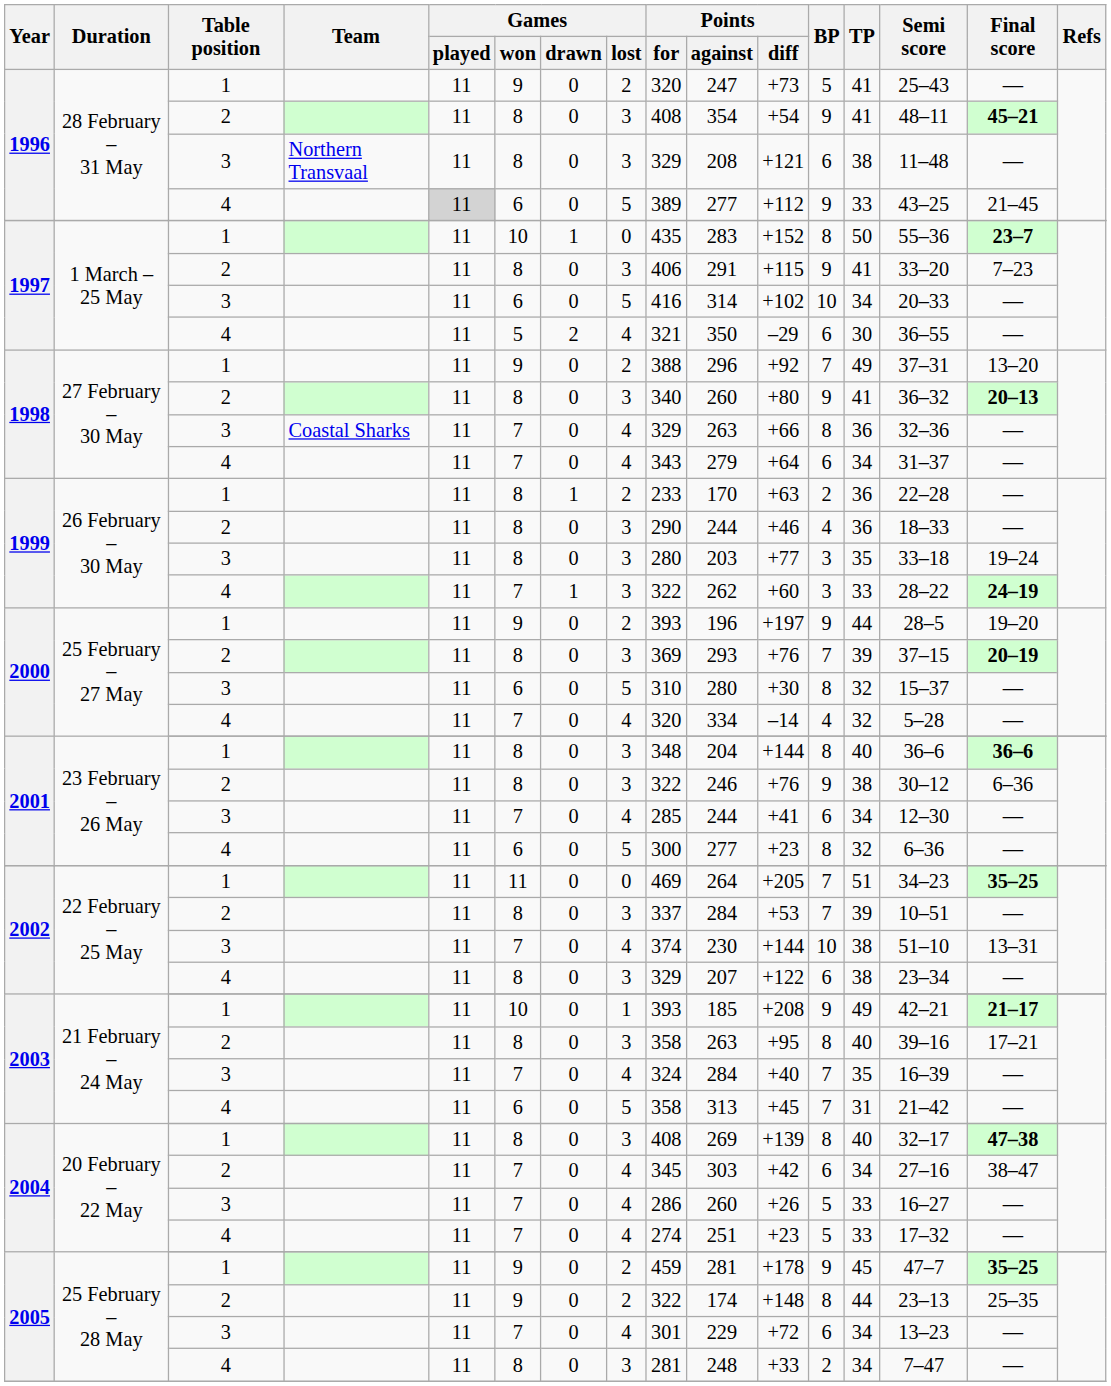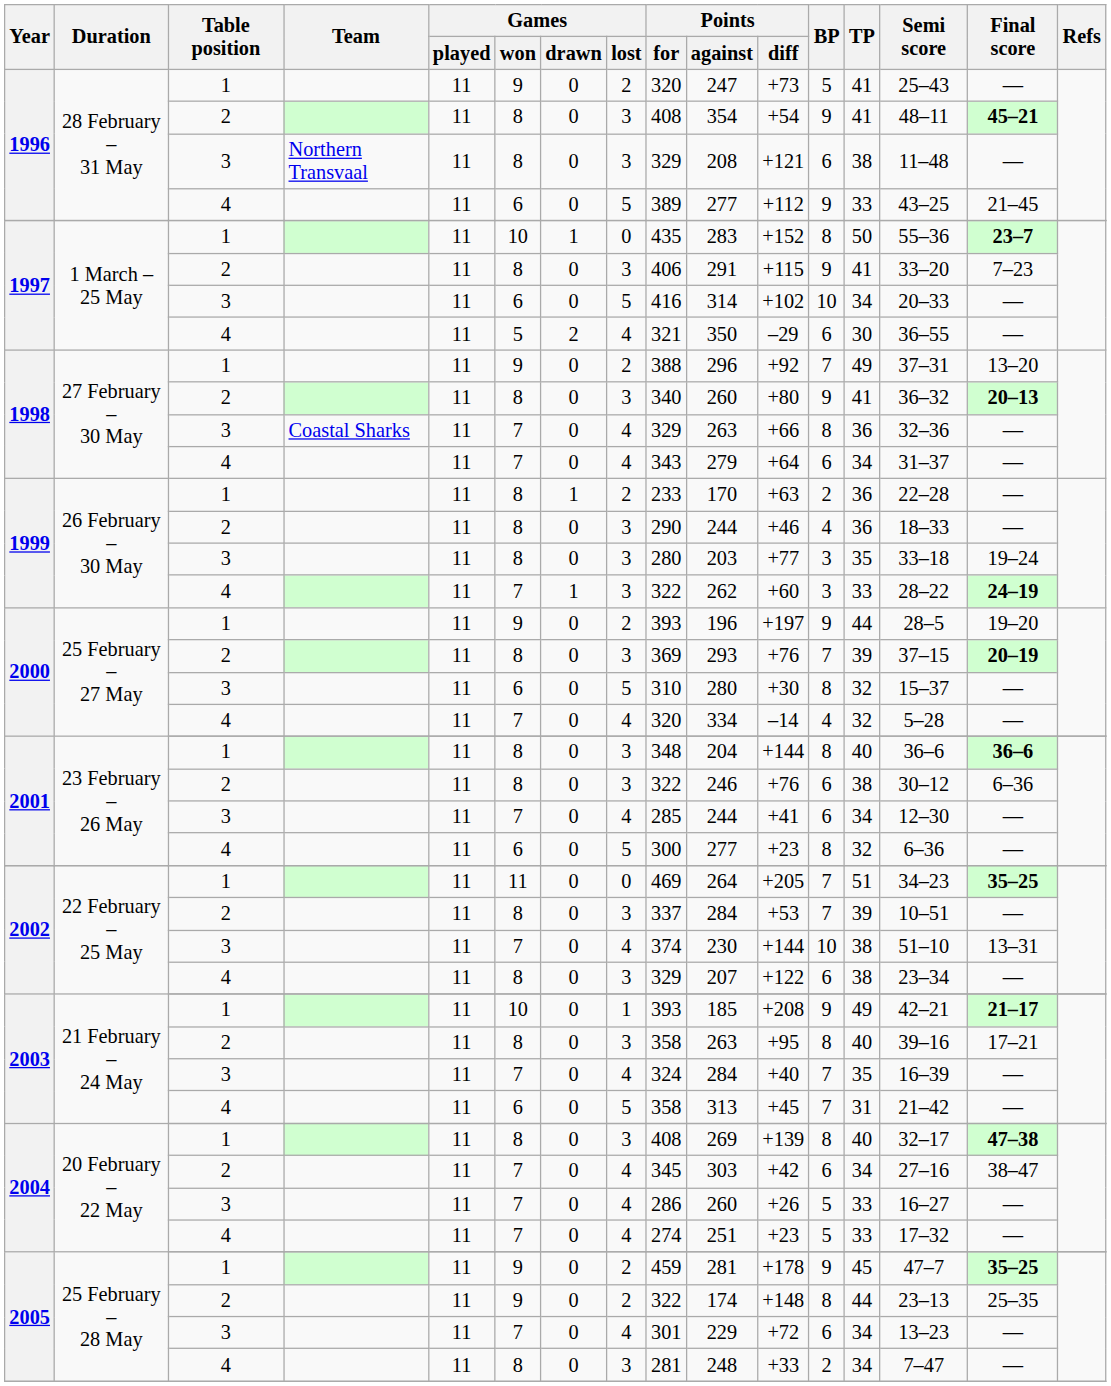 <table class="wikitable" style="text-align:center">
 <tr>
 <th rowspan=2>Year</th>
 <th rowspan=2>Duration</th>
 <th rowspan=2>Table position</th>
 <th rowspan=2>Team</th>
 <th colspan=4>Games</th>
 <th colspan=3>Points</th>
 <th rowspan=2>BP</th>
 <th rowspan=2>TP</th>
 <th rowspan=2>Semi score</th>
 <th rowspan=2>Final score</th>
 <th rowspan=2>Refs</th>
 </tr>
 <tr>
 <th>played</th>
 <th>won</th>
 <th>drawn</th>
 <th>lost</th>
 <th>for</th>
 <th>against</th>
 <th>diff</th>
 </tr>
 <tr>
 <th scope="row" rowspan=4><a href='#'>1996</a></th>
 <td rowspan=4>28 February –<br>31 May</td>
 <td>1</td>
 <td align=left></td>
 <td>11</td>
 <td>9</td>
 <td>0</td>
 <td>2</td>
 <td>320</td>
 <td>247</td>
 <td>+73</td>
 <td>5</td>
 <td>41</td>
 <td>25–43</td>
 <td>—</td>
 <td rowspan=4></td>
 </tr>
 <tr>
 <td>2</td>
 <td bgcolor="#d0ffd0" align=left><strong> </strong></td>
 <td>11</td>
 <td>8</td>
 <td>0</td>
 <td>3</td>
 <td>408</td>
 <td>354</td>
 <td>+54</td>
 <td>9</td>
 <td>41</td>
 <td>48–11</td>
 <td bgcolor="#d0ffd0"><strong>45–21</strong></td>
 </tr>
 <tr>
 <td>3</td>
 <td align=left><a href='#'>Northern Transvaal</a></td>
 <td>11</td>
 <td>8</td>
 <td>0</td>
 <td>3</td>
 <td>329</td>
 <td>208</td>
 <td>+121</td>
 <td>6</td>
 <td>38</td>
 <td>11–48</td>
 <td>—</td>
 </tr>
 <tr>
 <td>4</td>
 <td align=left></td>
-<td style="background: lightgrey;">11</td>
+<td>11</td>
 <td>6</td>
 <td>0</td>
 <td>5</td>
 <td>389</td>
 <td>277</td>
 <td>+112</td>
 <td>9</td>
 <td>33</td>
 <td>43–25</td>
 <td>21–45</td>
 </tr>
 <tr>
 </tr>
 <tr>
 <th scope="row" rowspan=5><a href='#'>1997</a></th>
 <td rowspan=5>1 March –<br>25 May</td>
 </tr>
 <tr>
 <td>1</td>
 <td bgcolor="#d0ffd0" align=left><strong> </strong></td>
 <td>11</td>
 <td>10</td>
 <td>1</td>
 <td>0</td>
 <td>435</td>
 <td>283</td>
 <td>+152</td>
 <td>8</td>
 <td>50</td>
 <td>55–36</td>
 <td bgcolor="#d0ffd0"><strong>23–7</strong></td>
 <td rowspan=4></td>
 </tr>
 <tr>
 <td>2</td>
 <td align=left></td>
 <td>11</td>
 <td>8</td>
 <td>0</td>
 <td>3</td>
 <td>406</td>
 <td>291</td>
 <td>+115</td>
 <td>9</td>
 <td>41</td>
 <td>33–20</td>
 <td>7–23</td>
 </tr>
 <tr>
 <td>3</td>
 <td align=left></td>
 <td>11</td>
 <td>6</td>
 <td>0</td>
 <td>5</td>
 <td>416</td>
 <td>314</td>
 <td>+102</td>
 <td>10</td>
 <td>34</td>
 <td>20–33</td>
 <td>—</td>
 </tr>
 <tr>
 <td>4</td>
 <td align=left></td>
 <td>11</td>
 <td>5</td>
 <td>2</td>
 <td>4</td>
 <td>321</td>
 <td>350</td>
 <td>–29</td>
 <td>6</td>
 <td>30</td>
 <td>36–55</td>
 <td>—</td>
 </tr>
 <tr>
 <th scope="row" rowspan=4><a href='#'>1998</a></th>
 <td rowspan=4>27 February –<br>30 May</td>
 <td>1</td>
 <td align=left></td>
 <td>11</td>
 <td>9</td>
 <td>0</td>
 <td>2</td>
 <td>388</td>
 <td>296</td>
 <td>+92</td>
 <td>7</td>
 <td>49</td>
 <td>37–31</td>
 <td>13–20</td>
 <td rowspan=4></td>
 </tr>
 <tr>
 <td>2</td>
 <td bgcolor="#d0ffd0" align=left><strong> </strong></td>
 <td>11</td>
 <td>8</td>
 <td>0</td>
 <td>3</td>
 <td>340</td>
 <td>260</td>
 <td>+80</td>
 <td>9</td>
 <td>41</td>
 <td>36–32</td>
 <td bgcolor="#d0ffd0"><strong>20–13</strong></td>
 </tr>
 <tr>
 <td>3</td>
 <td align=left><a href='#'>Coastal Sharks</a></td>
 <td>11</td>
 <td>7</td>
 <td>0</td>
 <td>4</td>
 <td>329</td>
 <td>263</td>
 <td>+66</td>
 <td>8</td>
 <td>36</td>
 <td>32–36</td>
 <td>—</td>
 </tr>
 <tr>
 <td>4</td>
 <td align=left></td>
 <td>11</td>
 <td>7</td>
 <td>0</td>
 <td>4</td>
 <td>343</td>
 <td>279</td>
 <td>+64</td>
 <td>6</td>
 <td>34</td>
 <td>31–37</td>
 <td>—</td>
 </tr>
 <tr>
 <th scope="row" rowspan=4><a href='#'>1999</a></th>
 <td rowspan=4>26 February –<br>30 May</td>
 <td>1</td>
 <td align=left></td>
 <td>11</td>
 <td>8</td>
 <td>1</td>
 <td>2</td>
 <td>233</td>
 <td>170</td>
 <td>+63</td>
 <td>2</td>
 <td>36</td>
 <td>22–28</td>
 <td>—</td>
 <td rowspan=4></td>
 </tr>
 <tr>
 <td>2</td>
 <td align=left></td>
 <td>11</td>
 <td>8</td>
 <td>0</td>
 <td>3</td>
 <td>290</td>
 <td>244</td>
 <td>+46</td>
 <td>4</td>
 <td>36</td>
 <td>18–33</td>
 <td>—</td>
 </tr>
 <tr>
 <td>3</td>
 <td align=left></td>
 <td>11</td>
 <td>8</td>
 <td>0</td>
 <td>3</td>
 <td>280</td>
 <td>203</td>
 <td>+77</td>
 <td>3</td>
 <td>35</td>
 <td>33–18</td>
 <td>19–24</td>
 </tr>
 <tr>
 <td>4</td>
 <td bgcolor="#d0ffd0" align=left><strong> </strong></td>
 <td>11</td>
 <td>7</td>
 <td>1</td>
 <td>3</td>
 <td>322</td>
 <td>262</td>
 <td>+60</td>
 <td>3</td>
 <td>33</td>
 <td>28–22</td>
 <td bgcolor="#d0ffd0"><strong>24–19</strong></td>
 </tr>
 <tr>
 <th scope="row" rowspan=4><a href='#'>2000</a></th>
 <td rowspan=4>25 February –<br>27 May</td>
 <td>1</td>
 <td align=left></td>
 <td>11</td>
 <td>9</td>
 <td>0</td>
 <td>2</td>
 <td>393</td>
 <td>196</td>
 <td>+197</td>
 <td>9</td>
 <td>44</td>
 <td>28–5</td>
 <td>19–20</td>
 <td rowspan=4></td>
 </tr>
 <tr>
 <td>2</td>
 <td bgcolor="#d0ffd0" align=left><strong> </strong></td>
 <td>11</td>
 <td>8</td>
 <td>0</td>
 <td>3</td>
 <td>369</td>
 <td>293</td>
 <td>+76</td>
 <td>7</td>
 <td>39</td>
 <td>37–15</td>
 <td bgcolor="#d0ffd0"><strong>20–19</strong></td>
 </tr>
 <tr>
 <td>3</td>
 <td align=left></td>
 <td>11</td>
 <td>6</td>
 <td>0</td>
 <td>5</td>
 <td>310</td>
 <td>280</td>
 <td>+30</td>
 <td>8</td>
 <td>32</td>
 <td>15–37</td>
 <td>—</td>
 </tr>
 <tr>
 <td>4</td>
 <td align=left></td>
 <td>11</td>
 <td>7</td>
 <td>0</td>
 <td>4</td>
 <td>320</td>
 <td>334</td>
 <td>–14</td>
 <td>4</td>
 <td>32</td>
 <td>5–28</td>
 <td>—</td>
 </tr>
 <tr>
 <th scope="row" rowspan=5><a href='#'>2001</a></th>
 <td rowspan=5>23 February –<br>26 May</td>
 </tr>
 <tr>
 <td>1</td>
 <td bgcolor="#d0ffd0" align=left><strong> </strong></td>
 <td>11</td>
 <td>8</td>
 <td>0</td>
 <td>3</td>
 <td>348</td>
 <td>204</td>
 <td>+144</td>
 <td>8</td>
 <td>40</td>
 <td>36–6</td>
 <td bgcolor="#d0ffd0"><strong>36–6</strong></td>
 <td rowspan=4></td>
 </tr>
 <tr>
 <td>2</td>
 <td align=left></td>
 <td>11</td>
 <td>8</td>
 <td>0</td>
 <td>3</td>
 <td>322</td>
 <td>246</td>
 <td>+76</td>
-<td>9</td>
+<td>6</td>
 <td>38</td>
 <td>30–12</td>
 <td>6–36</td>
 </tr>
 <tr>
 <td>3</td>
 <td align=left></td>
 <td>11</td>
 <td>7</td>
 <td>0</td>
 <td>4</td>
 <td>285</td>
 <td>244</td>
 <td>+41</td>
 <td>6</td>
 <td>34</td>
 <td>12–30</td>
 <td>—</td>
 </tr>
 <tr>
 <td>4</td>
 <td align=left></td>
 <td>11</td>
 <td>6</td>
 <td>0</td>
 <td>5</td>
 <td>300</td>
 <td>277</td>
 <td>+23</td>
 <td>8</td>
 <td>32</td>
 <td>6–36</td>
 <td>—</td>
 </tr>
 <tr>
 </tr>
 <tr>
 <th scope="row" rowspan=5><a href='#'>2002</a></th>
 <td rowspan=5>22 February –<br>25 May</td>
 </tr>
 <tr>
 <td>1</td>
 <td bgcolor="#d0ffd0" align=left><strong> </strong></td>
 <td>11</td>
 <td>11</td>
 <td>0</td>
 <td>0</td>
 <td>469</td>
 <td>264</td>
 <td>+205</td>
 <td>7</td>
 <td>51</td>
 <td>34–23</td>
 <td bgcolor="#d0ffd0"><strong>35–25</strong></td>
 <td rowspan=4></td>
 </tr>
 <tr>
 <td>2</td>
 <td align=left></td>
 <td>11</td>
 <td>8</td>
 <td>0</td>
 <td>3</td>
 <td>337</td>
 <td>284</td>
 <td>+53</td>
 <td>7</td>
 <td>39</td>
 <td>10–51</td>
 <td>—</td>
 </tr>
 <tr>
 <td>3</td>
 <td align=left></td>
 <td>11</td>
 <td>7</td>
 <td>0</td>
 <td>4</td>
 <td>374</td>
 <td>230</td>
 <td>+144</td>
 <td>10</td>
 <td>38</td>
 <td>51–10</td>
 <td>13–31</td>
 </tr>
 <tr>
 <td>4</td>
 <td align=left></td>
 <td>11</td>
 <td>8</td>
 <td>0</td>
 <td>3</td>
 <td>329</td>
 <td>207</td>
 <td>+122</td>
 <td>6</td>
 <td>38</td>
 <td>23–34</td>
 <td>—</td>
 </tr>
 <tr>
 <th scope="row" rowspan=5><a href='#'>2003</a></th>
 <td rowspan=5>21 February –<br>24 May</td>
 </tr>
 <tr>
 <td>1</td>
 <td bgcolor="#d0ffd0" align=left><strong> </strong></td>
 <td>11</td>
 <td>10</td>
 <td>0</td>
 <td>1</td>
 <td>393</td>
 <td>185</td>
 <td>+208</td>
 <td>9</td>
 <td>49</td>
 <td>42–21</td>
 <td bgcolor="#d0ffd0"><strong>21–17</strong></td>
 <td rowspan=4></td>
 </tr>
 <tr>
 <td>2</td>
 <td align=left></td>
 <td>11</td>
 <td>8</td>
 <td>0</td>
 <td>3</td>
 <td>358</td>
 <td>263</td>
 <td>+95</td>
 <td>8</td>
 <td>40</td>
 <td>39–16</td>
 <td>17–21</td>
 </tr>
 <tr>
 <td>3</td>
 <td align=left></td>
 <td>11</td>
 <td>7</td>
 <td>0</td>
 <td>4</td>
 <td>324</td>
 <td>284</td>
 <td>+40</td>
 <td>7</td>
 <td>35</td>
 <td>16–39</td>
 <td>—</td>
 </tr>
 <tr>
 <td>4</td>
 <td align=left></td>
 <td>11</td>
 <td>6</td>
 <td>0</td>
 <td>5</td>
 <td>358</td>
 <td>313</td>
 <td>+45</td>
 <td>7</td>
 <td>31</td>
 <td>21–42</td>
 <td>—</td>
 </tr>
 <tr>
 <th scope="row" rowspan=5><a href='#'>2004</a></th>
 <td rowspan=5>20 February –<br>22 May</td>
 </tr>
 <tr>
 <td>1</td>
 <td bgcolor="#d0ffd0" align=left><strong>  </strong></td>
 <td>11</td>
 <td>8</td>
 <td>0</td>
 <td>3</td>
 <td>408</td>
 <td>269</td>
 <td>+139</td>
 <td>8</td>
 <td>40</td>
 <td>32–17</td>
 <td bgcolor="#d0ffd0"><strong>47–38</strong></td>
 <td rowspan=4></td>
 </tr>
 <tr>
 <td>2</td>
 <td align=left></td>
 <td>11</td>
 <td>7</td>
 <td>0</td>
 <td>4</td>
 <td>345</td>
 <td>303</td>
 <td>+42</td>
 <td>6</td>
 <td>34</td>
 <td>27–16</td>
 <td>38–47</td>
 </tr>
 <tr>
 <td>3</td>
 <td align=left></td>
 <td>11</td>
 <td>7</td>
 <td>0</td>
 <td>4</td>
 <td>286</td>
 <td>260</td>
 <td>+26</td>
 <td>5</td>
 <td>33</td>
 <td>16–27</td>
 <td>—</td>
 </tr>
 <tr>
 <td>4</td>
 <td align=left></td>
 <td>11</td>
 <td>7</td>
 <td>0</td>
 <td>4</td>
 <td>274</td>
 <td>251</td>
 <td>+23</td>
 <td>5</td>
 <td>33</td>
 <td>17–32</td>
 <td>—</td>
 </tr>
 <tr>
 <th scope="row" rowspan=5><a href='#'>2005</a></th>
 <td rowspan=5>25 February –<br>28 May</td>
 </tr>
 <tr>
 <td>1</td>
 <td bgcolor="#d0ffd0" align=left><strong> </strong></td>
 <td>11</td>
 <td>9</td>
 <td>0</td>
 <td>2</td>
 <td>459</td>
 <td>281</td>
 <td>+178</td>
 <td>9</td>
 <td>45</td>
 <td>47–7</td>
 <td bgcolor="#d0ffd0"><strong>35–25</strong></td>
 <td rowspan=4></td>
 </tr>
 <tr>
 <td>2</td>
 <td align=left></td>
 <td>11</td>
 <td>9</td>
 <td>0</td>
 <td>2</td>
 <td>322</td>
 <td>174</td>
 <td>+148</td>
 <td>8</td>
 <td>44</td>
 <td>23–13</td>
 <td>25–35</td>
 </tr>
 <tr>
 <td>3</td>
 <td align=left></td>
 <td>11</td>
 <td>7</td>
 <td>0</td>
 <td>4</td>
 <td>301</td>
 <td>229</td>
 <td>+72</td>
 <td>6</td>
 <td>34</td>
 <td>13–23</td>
 <td>—</td>
 </tr>
 <tr>
 <td>4</td>
 <td align=left></td>
 <td>11</td>
 <td>8</td>
 <td>0</td>
 <td>3</td>
 <td>281</td>
 <td>248</td>
 <td>+33</td>
 <td>2</td>
 <td>34</td>
 <td>7–47</td>
 <td>—</td>
 </tr>
 <tr>
 </tr>
 </table>
